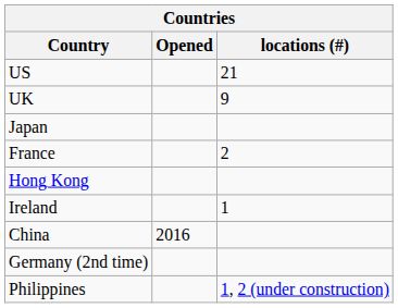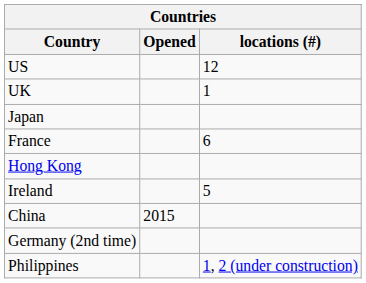 <table class="wikitable sortable">
 <tr>
 <th colspan=3>Countries</th>
 </tr>
 <tr>
 <th>Country</th>
 <th>Opened</th>
 <th>locations (#)</th>
 </tr>
 <tr>
 <td>US</td>
 <td></td>
-<td>21</td>
+<td>12</td>
 </tr>
 <tr>
 <td>UK</td>
 <td></td>
-<td>9</td>
+<td>1</td>
 </tr>
 <tr>
 <td>Japan</td>
 <td></td>
 <td></td>
 </tr>
 <tr>
 <td>France</td>
 <td></td>
-<td>2</td>
+<td>6</td>
 </tr>
 <tr>
 <td><a href='#'>Hong Kong</a></td>
 <td></td>
 <td></td>
 </tr>
 <tr>
 <td>Ireland</td>
 <td></td>
-<td>1</td>
+<td>5</td>
 </tr>
 <tr>
 <td>China</td>
-<td>2016</td>
+<td>2015</td>
 <td></td>
 </tr>
 <tr>
 <td>Germany (2nd time)</td>
 <td></td>
 <td></td>
 </tr>
 <tr>
 <td>Philippines</td>
 <td></td>
 <td><a href='#'>1</a>, <a href='#'>2 (under construction)</a></td>
 </tr>
 </table>
